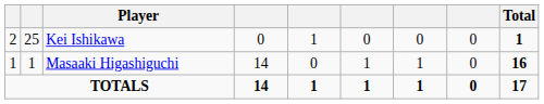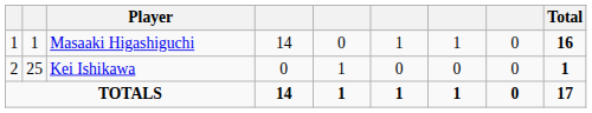 <table class="wikitable sortable" style="text-align:center">
 <tr>
 <th width=10></th>
 <th width=10></th>
 <th width=200>Player</th>
 <th width=50></th>
 <th width=50></th>
 <th width=50></th>
 <th width=50></th>
 <th width=50></th>
 <th>Total</th>
 </tr>
 <tr>
+<td>1</td>
+<td>1</td>
+<td align="left"> <a href='#'>Masaaki Higashiguchi</a></td>
+<td>14</td>
+<td>0</td>
+<td>1</td>
+<td>1</td>
+<td>0</td>
+<td><strong>16</strong></td>
+</tr>
+<tr>
 <td>2</td>
 <td>25</td>
 <td align="left"> <a href='#'>Kei Ishikawa</a></td>
 <td>0</td>
 <td>1</td>
 <td>0</td>
 <td>0</td>
 <td>0</td>
 <td><strong>1</strong></td>
 </tr>
 <tr>
-<td>1</td>
-<td>1</td>
-<td align="left"> <a href='#'>Masaaki Higashiguchi</a></td>
-<td>14</td>
-<td>0</td>
-<td>1</td>
-<td>1</td>
-<td>0</td>
-<td><strong>16</strong></td>
-</tr>
-<tr>
 <td colspan="3"><strong>TOTALS</strong></td>
 <td><strong>14</strong></td>
 <td><strong>1</strong></td>
 <td><strong>1</strong></td>
 <td><strong>1</strong></td>
 <td><strong>0</strong></td>
 <td><strong>17</strong></td>
 </tr>
 </table>
